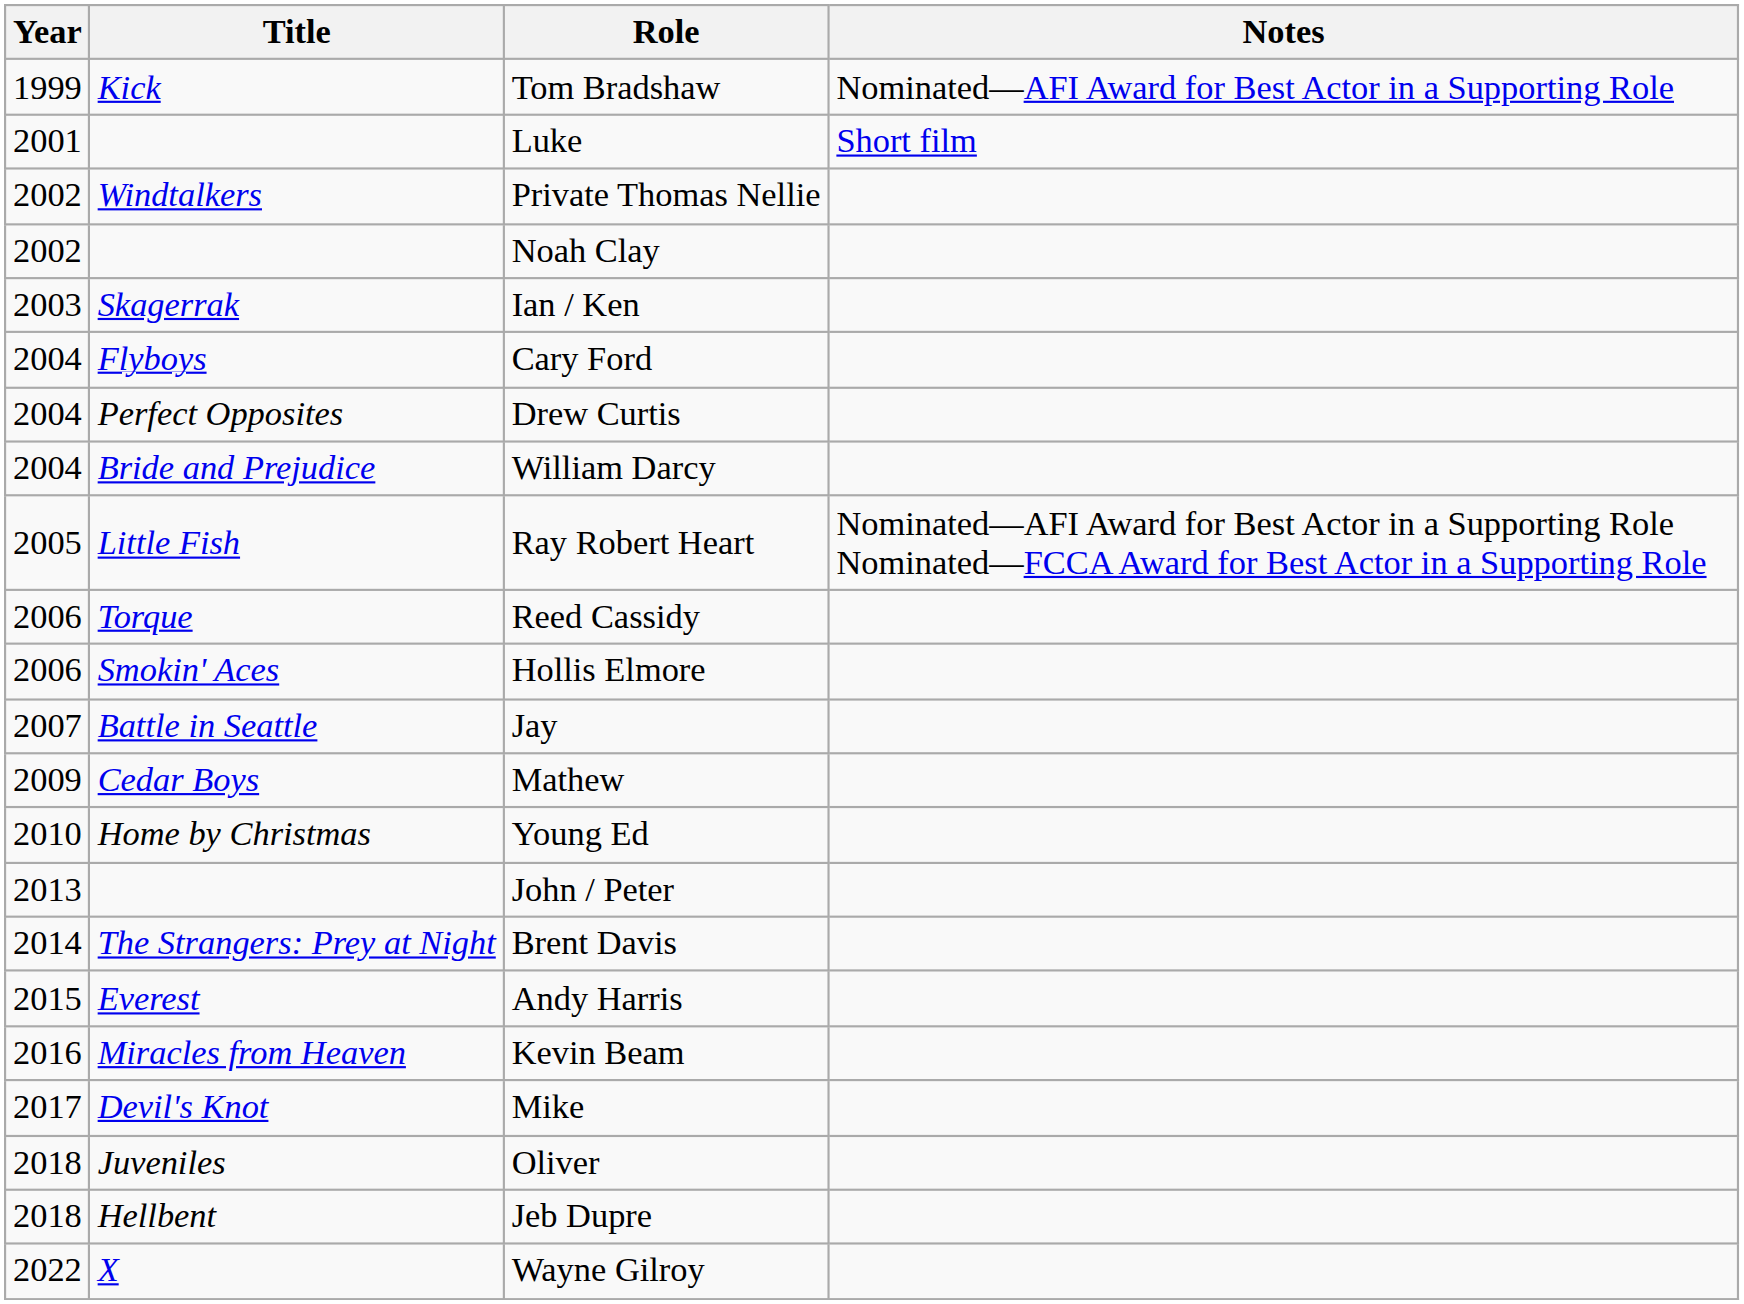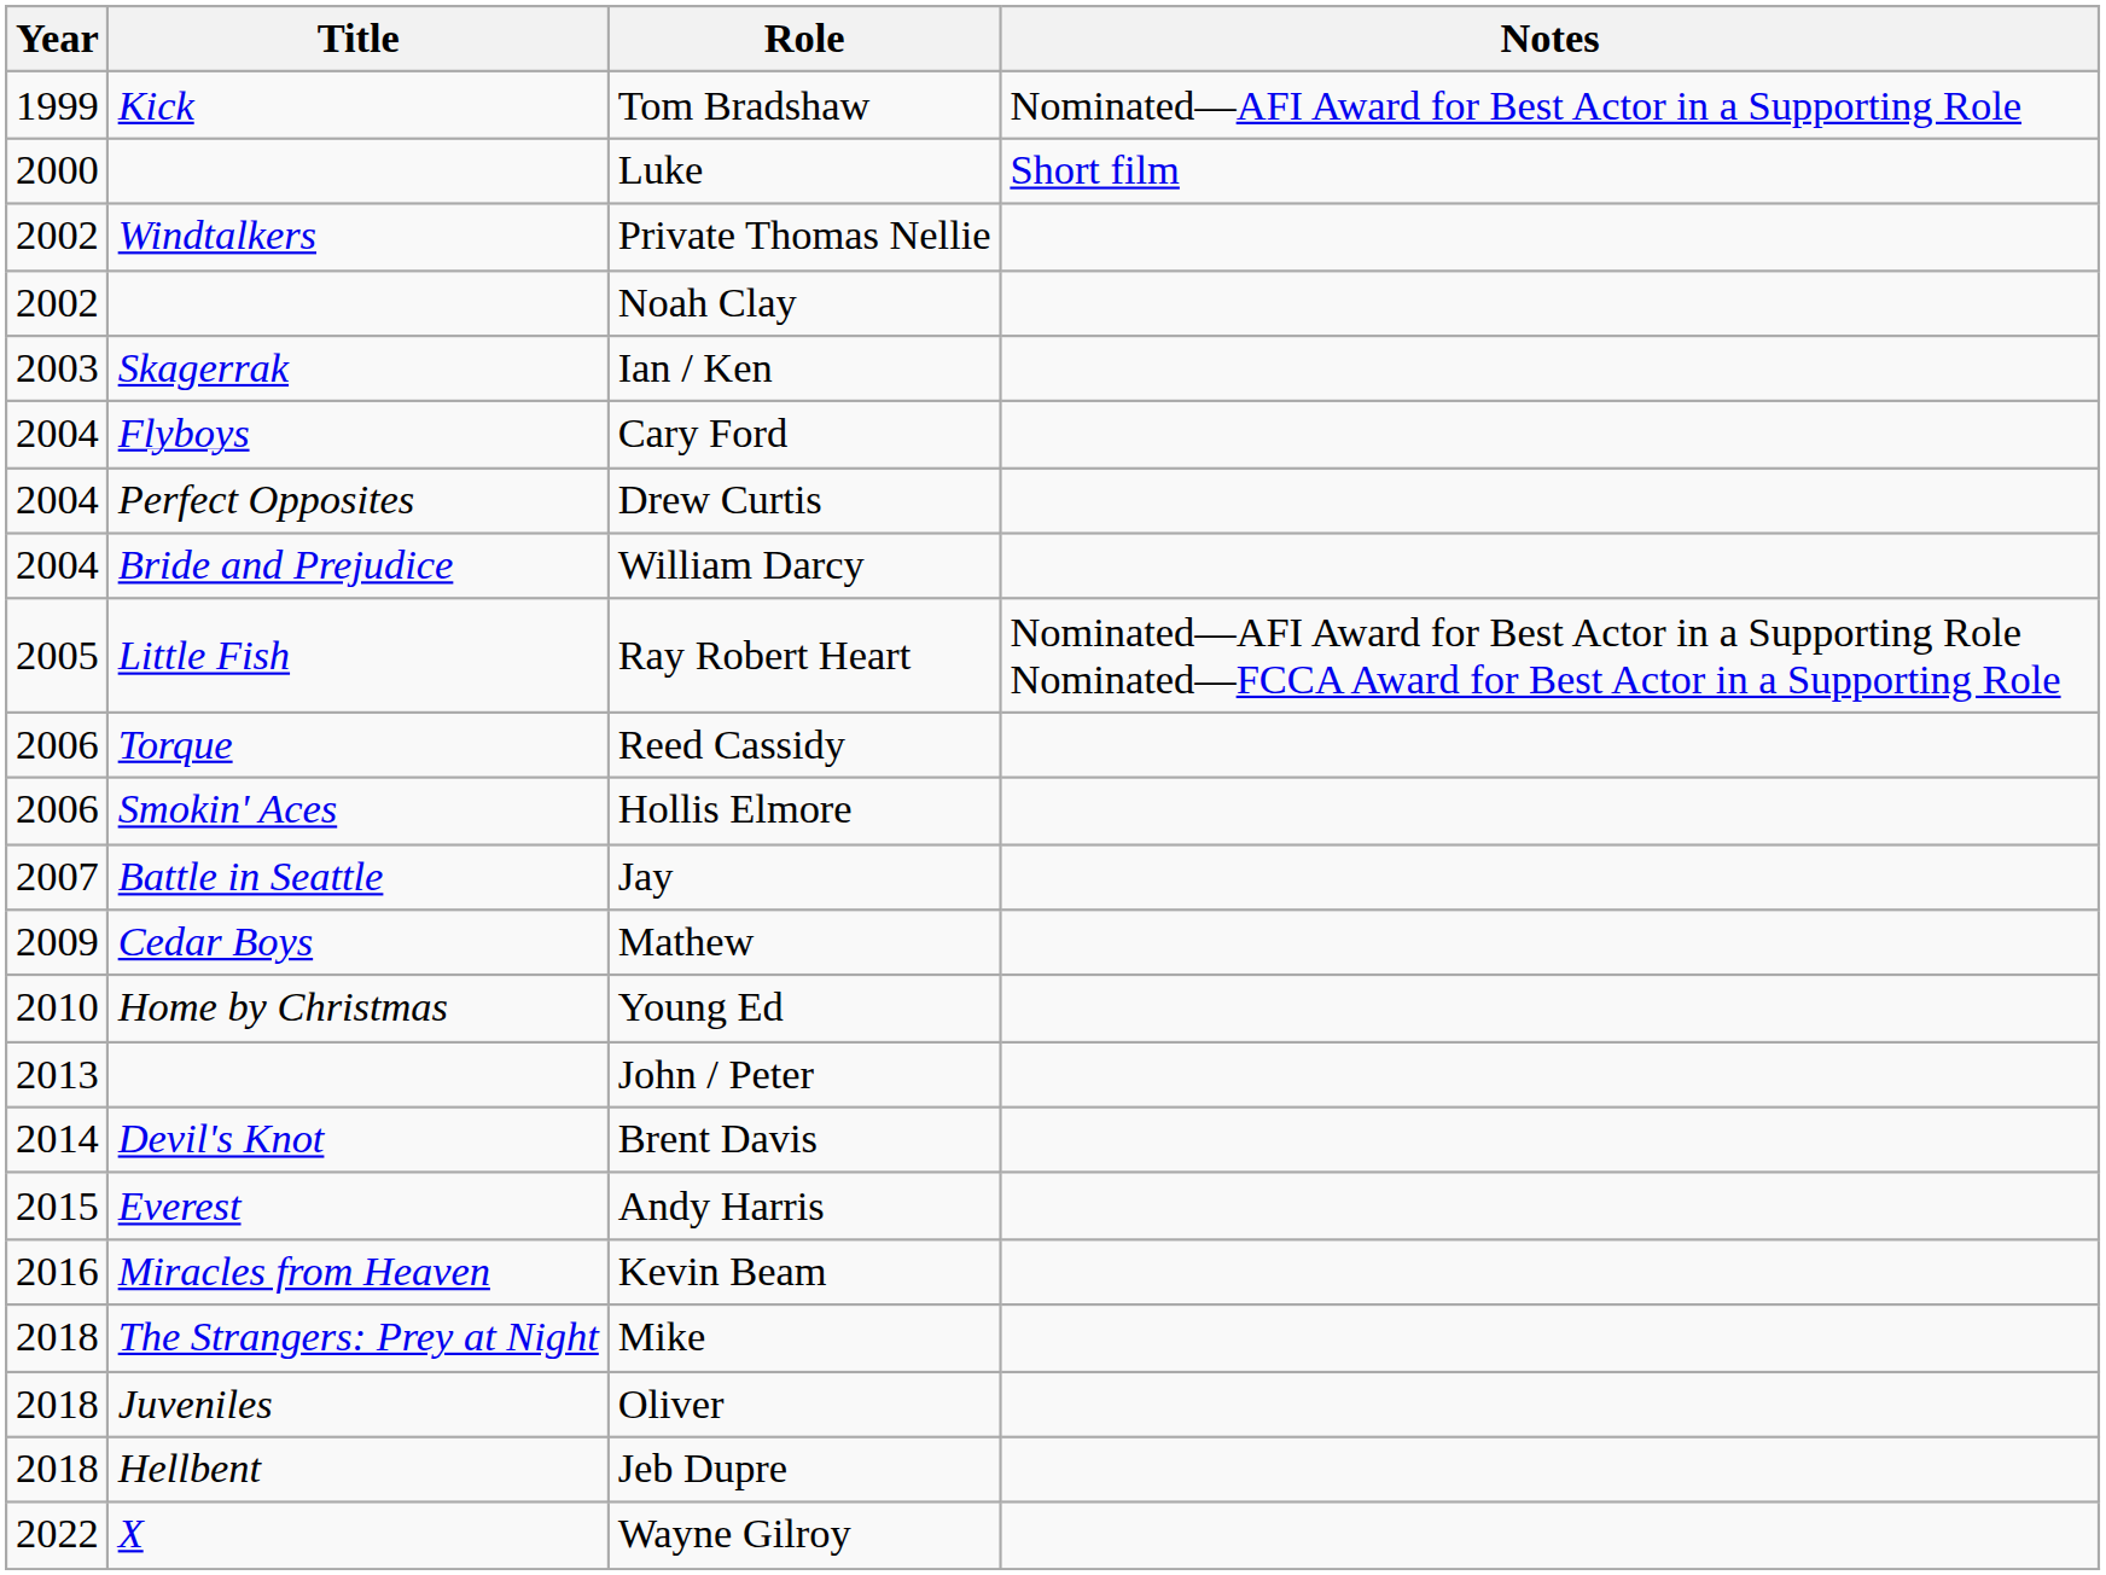 <table class="wikitable sortable">
 <tr>
 <th>Year</th>
 <th>Title</th>
 <th>Role</th>
 <th class="unsortable" style="width:26em;">Notes</th>
 </tr>
 <tr>
 <td>1999</td>
 <td><em><a href='#'>Kick</a></em></td>
 <td>Tom Bradshaw</td>
 <td>Nominated—<a href='#'>AFI Award for Best Actor in a Supporting Role</a></td>
 </tr>
 <tr>
-<td>2001</td>
+<td>2000</td>
 <td><em></em></td>
 <td>Luke</td>
 <td><a href='#'>Short film</a></td>
 </tr>
 <tr>
 <td>2002</td>
 <td><em><a href='#'>Windtalkers</a></em></td>
 <td>Private Thomas Nellie</td>
 <td></td>
 </tr>
 <tr>
 <td>2002</td>
 <td><em></em></td>
 <td>Noah Clay</td>
 <td></td>
 </tr>
 <tr>
 <td>2003</td>
 <td><em><a href='#'>Skagerrak</a></em></td>
 <td>Ian / Ken</td>
 <td></td>
 </tr>
 <tr>
 <td>2004</td>
 <td><em><a href='#'>Flyboys</a></em></td>
 <td>Cary Ford</td>
 <td></td>
 </tr>
 <tr>
 <td>2004</td>
 <td><em>Perfect Opposites</em></td>
 <td>Drew Curtis</td>
 <td></td>
 </tr>
 <tr>
 <td>2004</td>
 <td><em><a href='#'>Bride and Prejudice</a></em></td>
 <td>William Darcy</td>
 <td></td>
 </tr>
 <tr>
 <td>2005</td>
 <td><em><a href='#'>Little Fish</a></em></td>
 <td>Ray Robert Heart</td>
 <td>Nominated—AFI Award for Best Actor in a Supporting Role<br>Nominated—<a href='#'>FCCA Award for Best Actor in a Supporting Role</a></td>
 </tr>
 <tr>
 <td>2006</td>
 <td><em><a href='#'>Torque</a></em></td>
 <td>Reed Cassidy</td>
 <td></td>
 </tr>
 <tr>
 <td>2006</td>
 <td><em><a href='#'>Smokin' Aces</a></em></td>
 <td>Hollis Elmore</td>
 <td></td>
 </tr>
 <tr>
 <td>2007</td>
 <td><em><a href='#'>Battle in Seattle</a></em></td>
 <td>Jay</td>
 <td></td>
 </tr>
 <tr>
 <td>2009</td>
 <td><em><a href='#'>Cedar Boys</a></em></td>
 <td>Mathew</td>
 <td></td>
 </tr>
 <tr>
 <td>2010</td>
 <td><em>Home by Christmas</em></td>
 <td>Young Ed</td>
 <td></td>
 </tr>
 <tr>
 <td>2013</td>
 <td><em></em></td>
 <td>John / Peter</td>
 <td></td>
 </tr>
 <tr>
 <td>2014</td>
-<td><em><a href='#'>The Strangers: Prey at Night</a></em></td>
+<td><em><a href='#'>Devil's Knot</a></em></td>
 <td>Brent Davis</td>
 <td></td>
 </tr>
 <tr>
 <td>2015</td>
 <td><em><a href='#'>Everest</a></em></td>
 <td>Andy Harris</td>
 <td></td>
 </tr>
 <tr>
 <td>2016</td>
 <td><em><a href='#'>Miracles from Heaven</a></em></td>
 <td>Kevin Beam</td>
 <td></td>
 </tr>
 <tr>
-<td>2017</td>
-<td><em><a href='#'>Devil's Knot</a></em></td>
+<td>2018</td>
+<td><em><a href='#'>The Strangers: Prey at Night</a></em></td>
 <td>Mike</td>
 <td></td>
 </tr>
 <tr>
 <td>2018</td>
 <td><em>Juveniles</em></td>
 <td>Oliver</td>
 <td></td>
 </tr>
 <tr>
 <td>2018</td>
 <td><em>Hellbent</em></td>
 <td>Jeb Dupre</td>
 <td></td>
 </tr>
 <tr>
 <td>2022</td>
 <td><em><a href='#'>X</a></em></td>
 <td>Wayne Gilroy</td>
 <td></td>
 </tr>
 <tr>
 </tr>
 </table>
